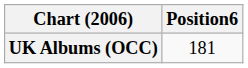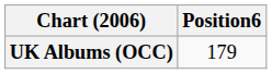 <table class="wikitable sortable plainrowheaders" style="text-align:center">
 <tr>
 <th scope="col">Chart (2006)</th>
 <th scope="col">Position6</th>
 </tr>
 <tr>
 <th scope="row">UK Albums (OCC)</th>
-<td>181</td>
+<td>179</td>
 </tr>
 </table>
